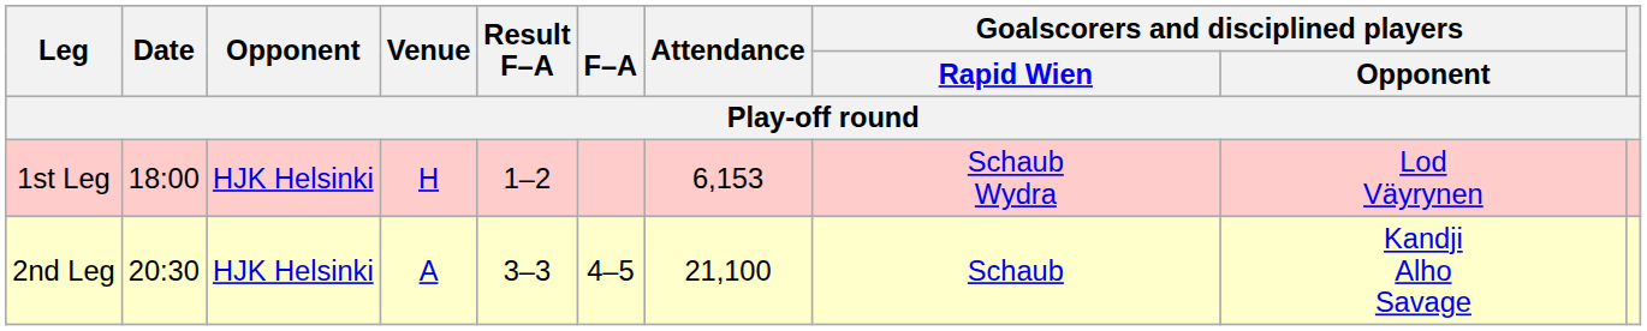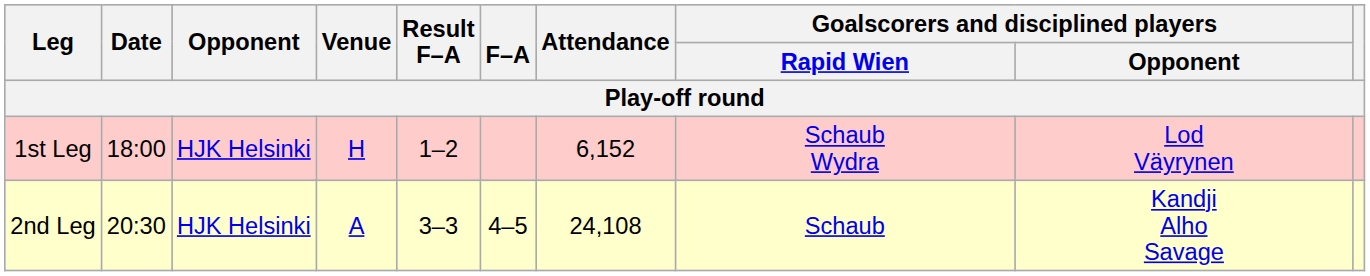 <table class="wikitable" style="text-align:center; font-size:90%">
 <tr>
 <th rowspan="2">Leg</th>
 <th rowspan="2">Date</th>
 <th rowspan="2">Opponent</th>
 <th rowspan="2">Venue</th>
 <th rowspan="2">Result<br>F–A</th>
 <th rowspan="2"><br>F–A</th>
 <th rowspan="2">Attendance</th>
 <th colspan="2">Goalscorers and disciplined players</th>
 <th rowspan="2"></th>
 </tr>
 <tr>
 <th style="width:200px"><a href='#'>Rapid Wien</a></th>
 <th style="width:200px">Opponent</th>
 </tr>
 <tr>
 <th colspan="10">Play-off round</th>
 </tr>
 <tr style="background:#fcc">
 <td>1st Leg</td>
 <td> 18:00</td>
 <td><a href='#'>HJK Helsinki</a> </td>
 <td><a href='#'>H</a></td>
 <td>1–2</td>
 <td></td>
-<td>6,153</td>
+<td>6,152</td>
 <td><a href='#'>Schaub</a>   <br> <a href='#'>Wydra</a> </td>
 <td><a href='#'>Lod</a>  <br><a href='#'>Väyrynen</a> </td>
 <td></td>
 </tr>
 <tr style="background:#ffc">
 <td>2nd Leg</td>
 <td> 20:30</td>
 <td><a href='#'>HJK Helsinki</a> </td>
 <td><a href='#'>A</a></td>
 <td>3–3</td>
 <td>4–5</td>
-<td>21,100</td>
+<td>24,108</td>
 <td><a href='#'>Schaub</a> </td>
 <td><a href='#'>Kandji</a> <br><a href='#'>Alho</a> <br><a href='#'>Savage</a> </td>
 <td></td>
 </tr>
 </table>
